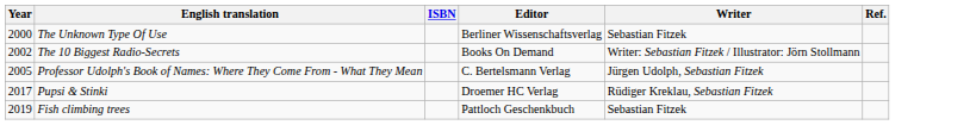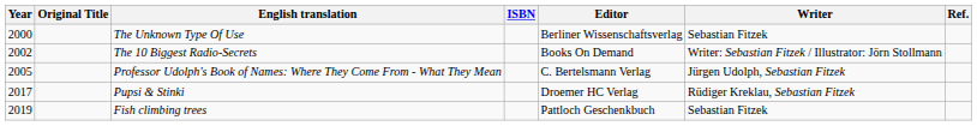 <table class="wikitable">
 <tr>
 <th>Year</th>
+<th>Original Title</th>
 <th>English translation</th>
 <th><a href='#'>ISBN</a></th>
 <th>Editor</th>
 <th>Writer</th>
 <th>Ref.</th>
 </tr>
 <tr>
 <td rowspan="1">2000</td>
+<td></td>
 <td><em>The Unknown Type Of Use</em></td>
 <td></td>
 <td>Berliner Wissenschaftsverlag</td>
 <td>Sebastian Fitzek</td>
 <td></td>
 </tr>
 <tr>
 <td rowspan="1">2002</td>
+<td></td>
 <td><em>The 10 Biggest Radio-Secrets</em></td>
 <td></td>
 <td>Books On Demand</td>
 <td>Writer: <em>Sebastian Fitzek</em> / Illustrator: Jörn Stollmann</td>
 <td></td>
 </tr>
 <tr>
 <td>2005</td>
+<td></td>
 <td><em>Professor Udolph's Book of Names: Where They Come From - What They Mean</em></td>
 <td></td>
 <td>C. Bertelsmann Verlag</td>
 <td>Jürgen Udolph, <em>Sebastian Fitzek</em></td>
 <td></td>
 </tr>
 <tr>
 <td>2017</td>
+<td></td>
 <td><em>Pupsi & Stinki</em></td>
 <td></td>
 <td>Droemer HC Verlag</td>
 <td>Rüdiger Kreklau, <em>Sebastian Fitzek</em></td>
 <td></td>
 </tr>
 <tr>
 <td>2019</td>
+<td></td>
 <td><em>Fish climbing trees</em></td>
 <td></td>
 <td>Pattloch Geschenkbuch</td>
 <td>Sebastian Fitzek</td>
 <td></td>
 </tr>
 </table>
